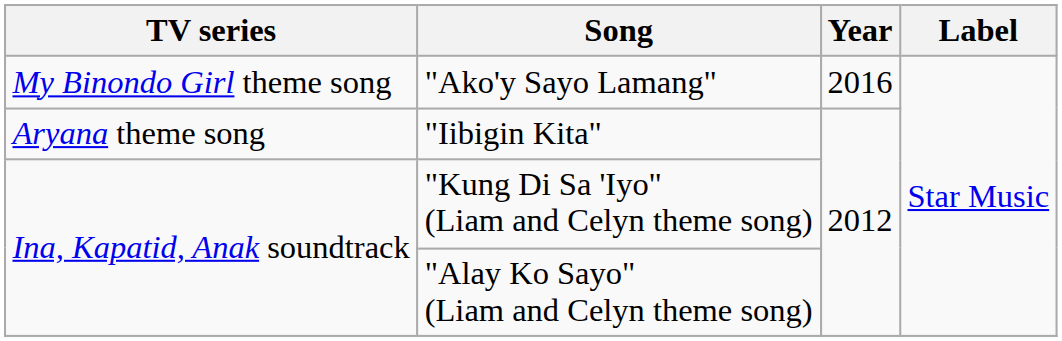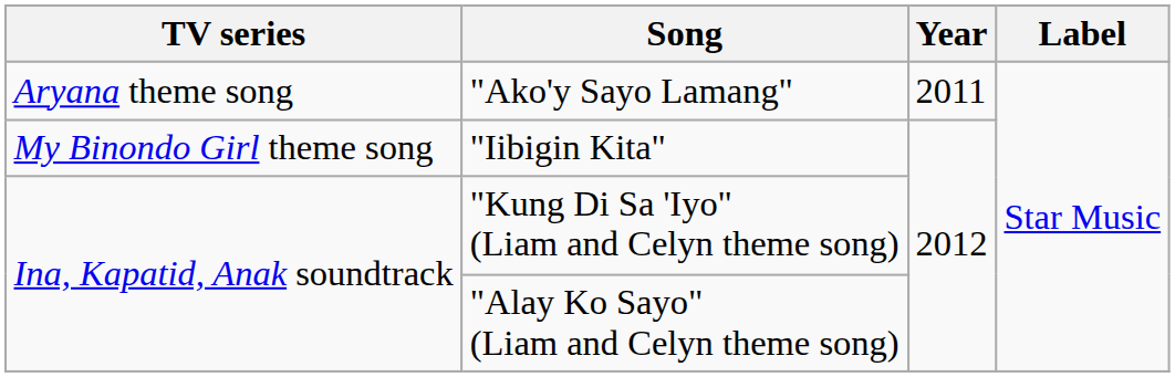 <table class="wikitable">
 <tr>
 <th>TV series</th>
 <th>Song</th>
 <th>Year</th>
 <th>Label</th>
 </tr>
 <tr>
-<td><em><a href='#'>My Binondo Girl</a></em> theme song</td>
+<td><em><a href='#'>Aryana</a></em> theme song</td>
 <td>"Ako'y Sayo Lamang"<br></td>
-<td>2016</td>
+<td>2011</td>
 <td rowspan=4><a href='#'>Star Music</a></td>
 </tr>
 <tr>
-<td><em><a href='#'>Aryana</a></em> theme song</td>
+<td><em><a href='#'>My Binondo Girl</a></em> theme song</td>
 <td>"Iibigin Kita"<br></td>
 <td rowspan=3>2012</td>
 </tr>
 <tr>
 <td rowspan=2><em><a href='#'>Ina, Kapatid, Anak</a></em> soundtrack</td>
 <td>"Kung Di Sa 'Iyo"<br> (Liam and Celyn theme song)</td>
 </tr>
 <tr>
 <td>"Alay Ko Sayo"<br> (Liam and Celyn theme song)</td>
 </tr>
 </table>
